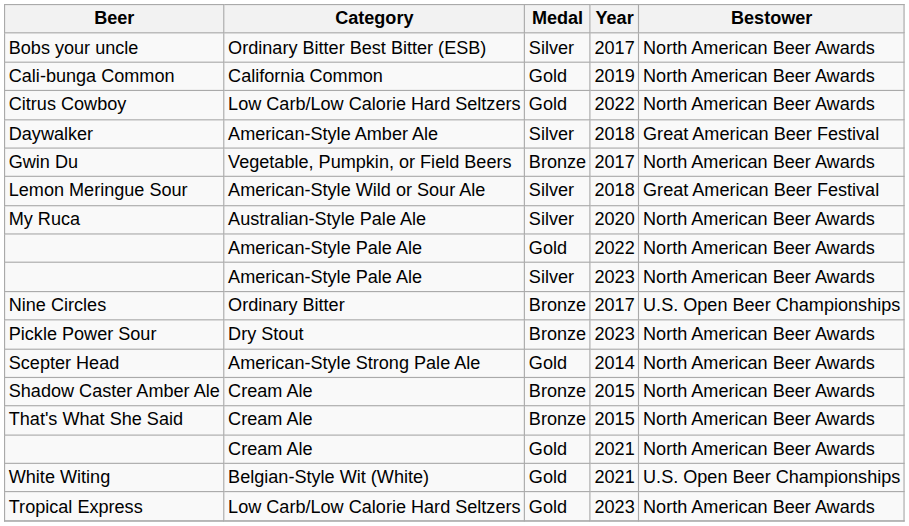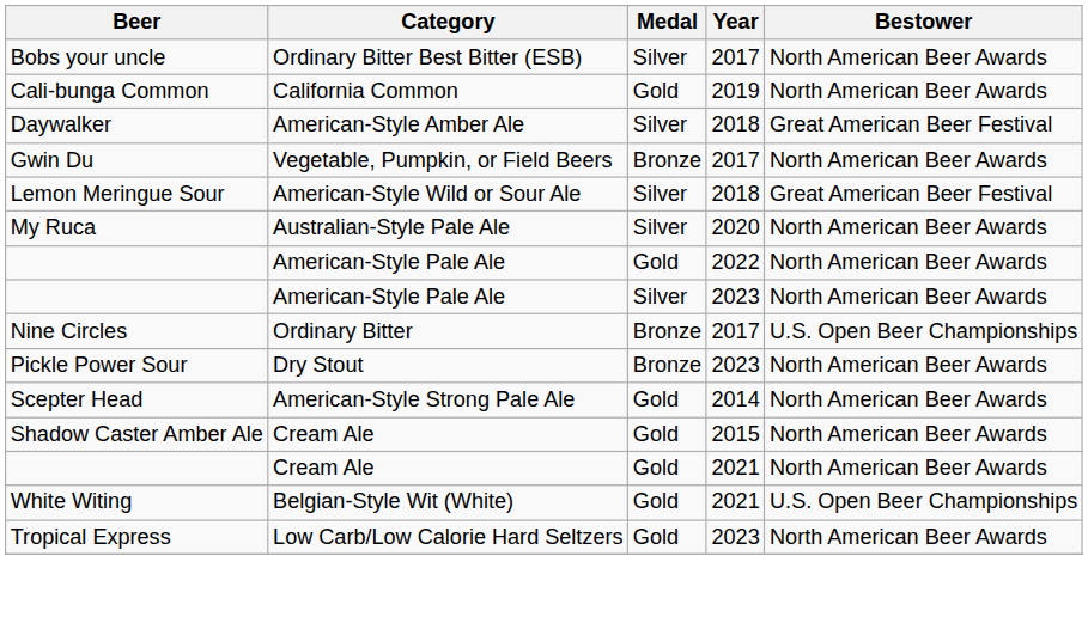 <table class="wikitable">
 <tr>
 <th>Beer</th>
 <th>Category</th>
 <th>Medal</th>
 <th>Year</th>
 <th>Bestower</th>
 </tr>
 <tr>
 <td>Bobs your uncle</td>
 <td>Ordinary Bitter Best Bitter (ESB)</td>
 <td>Silver</td>
 <td>2017</td>
 <td>North American Beer Awards</td>
 </tr>
 <tr>
 <td>Cali-bunga Common</td>
 <td>California Common</td>
 <td>Gold</td>
 <td>2019</td>
-<td>North American Beer Awards</td>
-</tr>
-<tr>
-<td>Citrus Cowboy</td>
-<td>Low Carb/Low Calorie Hard Seltzers</td>
-<td>Gold</td>
-<td>2022</td>
 <td>North American Beer Awards</td>
 </tr>
 <tr>
 <td>Daywalker</td>
 <td>American-Style Amber Ale</td>
 <td>Silver</td>
 <td>2018</td>
 <td>Great American Beer Festival</td>
 </tr>
 <tr>
 <td>Gwin Du</td>
 <td>Vegetable, Pumpkin, or Field Beers</td>
 <td>Bronze</td>
 <td>2017</td>
 <td>North American Beer Awards</td>
 </tr>
 <tr>
 <td>Lemon Meringue Sour</td>
 <td>American-Style Wild or Sour Ale</td>
 <td>Silver</td>
 <td>2018</td>
 <td>Great American Beer Festival</td>
 </tr>
 <tr>
 <td>My Ruca</td>
 <td>Australian-Style Pale Ale</td>
 <td>Silver</td>
 <td>2020</td>
 <td>North American Beer Awards</td>
 </tr>
 <tr>
 <td></td>
 <td>American-Style Pale Ale</td>
 <td>Gold</td>
 <td>2022</td>
 <td>North American Beer Awards</td>
 </tr>
 <tr>
 <td></td>
 <td>American-Style Pale Ale</td>
 <td>Silver</td>
 <td>2023</td>
 <td>North American Beer Awards</td>
 </tr>
 <tr>
 <td>Nine Circles</td>
 <td>Ordinary Bitter</td>
 <td>Bronze</td>
 <td>2017</td>
 <td>U.S. Open Beer Championships</td>
 </tr>
 <tr>
 <td>Pickle Power Sour</td>
 <td>Dry Stout</td>
 <td>Bronze</td>
 <td>2023</td>
 <td>North American Beer Awards</td>
 </tr>
 <tr>
 <td>Scepter Head</td>
 <td>American-Style Strong Pale Ale</td>
 <td>Gold</td>
 <td>2014</td>
 <td>North American Beer Awards</td>
 </tr>
 <tr>
 <td>Shadow Caster Amber Ale</td>
 <td>Cream Ale</td>
-<td>Bronze</td>
-<td>2015</td>
-<td>North American Beer Awards</td>
-</tr>
-<tr>
-<td>That's What She Said</td>
-<td>Cream Ale</td>
-<td>Bronze</td>
+<td>Gold</td>
 <td>2015</td>
 <td>North American Beer Awards</td>
 </tr>
 <tr>
 <td></td>
 <td>Cream Ale</td>
 <td>Gold</td>
 <td>2021</td>
 <td>North American Beer Awards</td>
 </tr>
 <tr>
 <td>White Witing</td>
 <td>Belgian-Style Wit (White)</td>
 <td>Gold</td>
 <td>2021</td>
 <td>U.S. Open Beer Championships</td>
 </tr>
 <tr>
 <td>Tropical Express</td>
 <td>Low Carb/Low Calorie Hard Seltzers</td>
 <td>Gold</td>
 <td>2023</td>
 <td>North American Beer Awards</td>
 </tr>
 <tr>
 </tr>
 </table>
